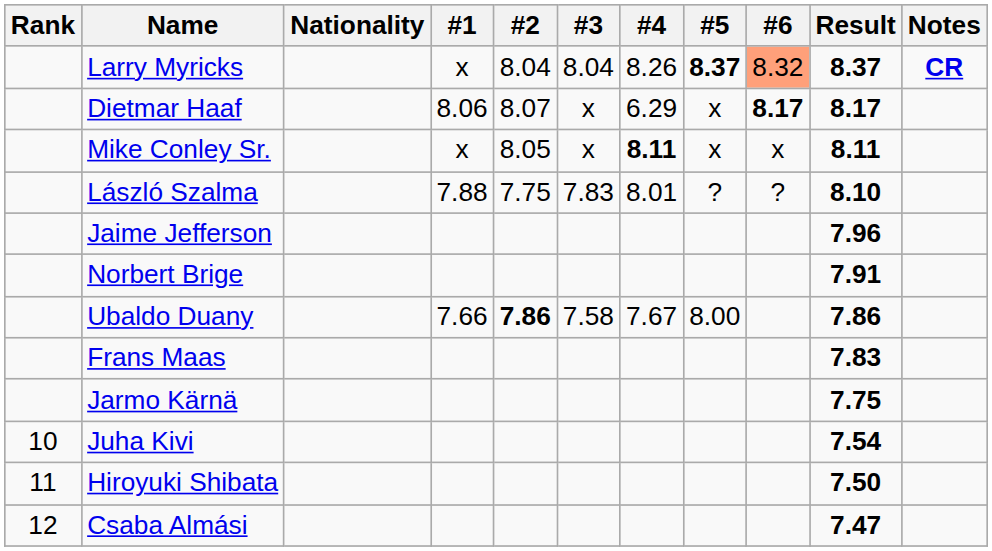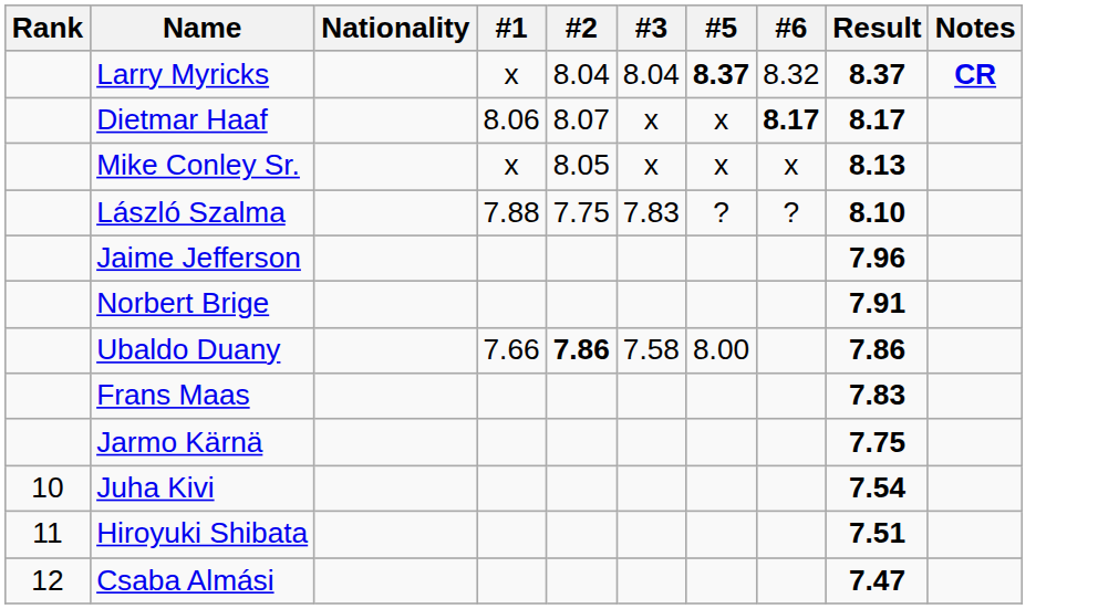 <table class="wikitable sortable" style="text-align:center">
 <tr>
 <th>Rank</th>
 <th>Name</th>
 <th>Nationality</th>
 <th>#1</th>
 <th>#2</th>
 <th>#3</th>
-<th>#4</th>
 <th>#5</th>
 <th>#6</th>
 <th>Result</th>
 <th>Notes</th>
 </tr>
 <tr>
 <td></td>
 <td align="left"><a href='#'>Larry Myricks</a></td>
 <td align=left></td>
 <td>x</td>
 <td>8.04</td>
 <td>8.04</td>
-<td>8.26</td>
 <td><strong>8.37</strong></td>
-<td style="background: lightsalmon;">8.32</td>
+<td>8.32</td>
 <td><strong>8.37</strong></td>
 <td><strong><a href='#'>CR</a></strong></td>
 </tr>
 <tr>
 <td></td>
 <td align="left"><a href='#'>Dietmar Haaf</a></td>
 <td align=left></td>
 <td>8.06</td>
 <td>8.07</td>
 <td>x</td>
-<td>6.29</td>
 <td>x</td>
 <td><strong>8.17</strong></td>
 <td><strong>8.17</strong></td>
 <td></td>
 </tr>
 <tr>
 <td></td>
 <td align="left"><a href='#'>Mike Conley Sr.</a></td>
 <td align=left></td>
 <td>x</td>
 <td>8.05</td>
 <td>x</td>
-<td><strong>8.11</strong></td>
 <td>x</td>
 <td>x</td>
-<td><strong>8.11</strong></td>
+<td><strong>8.13</strong></td>
 <td></td>
 </tr>
 <tr>
 <td></td>
 <td align="left"><a href='#'>László Szalma</a></td>
 <td align=left></td>
 <td>7.88</td>
 <td>7.75</td>
 <td>7.83</td>
-<td>8.01</td>
 <td>?</td>
 <td>?</td>
 <td><strong>8.10</strong></td>
 <td></td>
 </tr>
 <tr>
 <td></td>
 <td align="left"><a href='#'>Jaime Jefferson</a></td>
 <td align=left></td>
-<td></td>
 <td></td>
 <td></td>
 <td></td>
 <td></td>
 <td></td>
 <td><strong>7.96</strong></td>
 <td></td>
 </tr>
 <tr>
 <td></td>
 <td align="left"><a href='#'>Norbert Brige</a></td>
 <td align=left></td>
 <td></td>
 <td></td>
 <td></td>
 <td></td>
 <td></td>
-<td></td>
 <td><strong>7.91</strong></td>
 <td></td>
 </tr>
 <tr>
 <td></td>
 <td align="left"><a href='#'>Ubaldo Duany</a></td>
 <td align=left></td>
 <td>7.66</td>
 <td><strong>7.86</strong></td>
 <td>7.58</td>
-<td>7.67</td>
 <td>8.00</td>
 <td></td>
 <td><strong>7.86</strong></td>
 <td></td>
 </tr>
 <tr>
 <td></td>
 <td align="left"><a href='#'>Frans Maas</a></td>
 <td align=left></td>
-<td></td>
 <td></td>
 <td></td>
 <td></td>
 <td></td>
 <td></td>
 <td><strong>7.83</strong></td>
 <td></td>
 </tr>
 <tr>
 <td></td>
 <td align="left"><a href='#'>Jarmo Kärnä</a></td>
 <td align=left></td>
 <td></td>
 <td></td>
 <td></td>
 <td></td>
 <td></td>
-<td></td>
 <td><strong>7.75</strong></td>
 <td></td>
 </tr>
 <tr>
 <td>10</td>
 <td align="left"><a href='#'>Juha Kivi</a></td>
 <td align=left></td>
-<td></td>
 <td></td>
 <td></td>
 <td></td>
 <td></td>
 <td></td>
 <td><strong>7.54</strong></td>
 <td></td>
 </tr>
 <tr>
 <td>11</td>
 <td align="left"><a href='#'>Hiroyuki Shibata</a></td>
 <td align=left></td>
 <td></td>
 <td></td>
 <td></td>
 <td></td>
 <td></td>
-<td></td>
-<td><strong>7.50</strong></td>
+<td><strong>7.51</strong></td>
 <td></td>
 </tr>
 <tr>
 <td>12</td>
 <td align="left"><a href='#'>Csaba Almási</a></td>
 <td align=left></td>
 <td></td>
 <td></td>
 <td></td>
 <td></td>
 <td></td>
-<td></td>
 <td><strong>7.47</strong></td>
 <td></td>
 </tr>
 </table>
